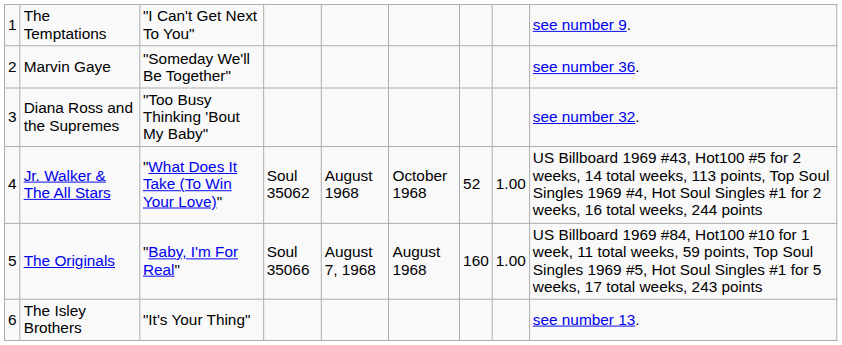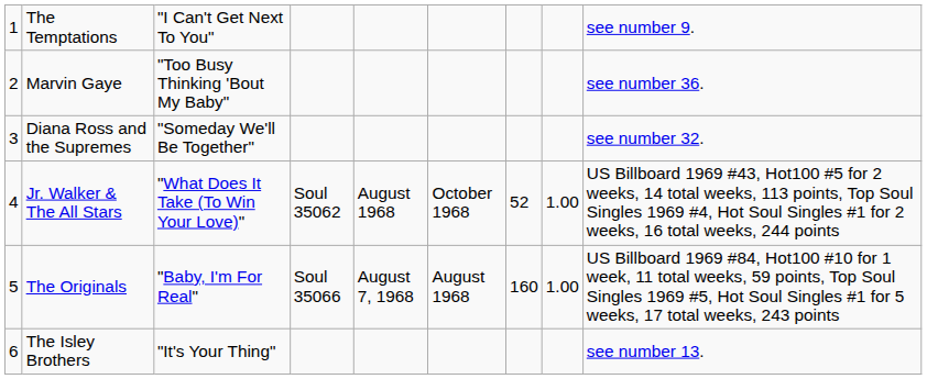 <table class="wikitable sortable">
 <tr>
 <td>1</td>
 <td>The Temptations</td>
 <td>"I Can't Get Next To You"</td>
 <td></td>
 <td></td>
 <td></td>
 <td></td>
 <td></td>
 <td><a href='#'>see number 9</a>.</td>
 </tr>
 <tr>
 <td>2</td>
 <td>Marvin Gaye</td>
-<td>"Someday We'll Be Together"</td>
+<td>"Too Busy Thinking 'Bout My Baby"</td>
 <td></td>
 <td></td>
 <td></td>
 <td></td>
 <td></td>
 <td><a href='#'>see number 36</a>.</td>
 </tr>
 <tr>
 <td>3</td>
 <td>Diana Ross and the Supremes</td>
-<td>"Too Busy Thinking 'Bout My Baby"</td>
+<td>"Someday We'll Be Together"</td>
 <td></td>
 <td></td>
 <td></td>
 <td></td>
 <td></td>
 <td><a href='#'>see number 32</a>.</td>
 </tr>
 <tr>
 <td>4</td>
 <td><a href='#'>Jr. Walker & The All Stars</a></td>
 <td>"<a href='#'>What Does It Take (To Win Your Love)</a>"</td>
 <td>Soul 35062</td>
 <td>August 1968</td>
 <td>October 1968</td>
 <td>52</td>
 <td>1.00</td>
 <td>US Billboard 1969 #43, Hot100 #5 for 2 weeks, 14 total weeks, 113 points, Top Soul Singles 1969 #4, Hot Soul Singles #1 for 2 weeks, 16 total weeks, 244 points</td>
 </tr>
 <tr>
 <td>5</td>
 <td><a href='#'>The Originals</a></td>
 <td>"<a href='#'>Baby, I'm For Real</a>"</td>
 <td>Soul 35066</td>
 <td>August 7, 1968</td>
 <td>August 1968</td>
 <td>160</td>
 <td>1.00</td>
 <td>US Billboard 1969 #84, Hot100 #10 for 1 week, 11 total weeks, 59 points, Top Soul Singles 1969 #5, Hot Soul Singles #1 for 5 weeks, 17 total weeks, 243 points</td>
 </tr>
 <tr>
 <td>6</td>
 <td>The Isley Brothers</td>
 <td>"It's Your Thing"</td>
 <td></td>
 <td></td>
 <td></td>
 <td></td>
 <td></td>
 <td><a href='#'>see number 13</a>.</td>
 </tr>
 </table>
